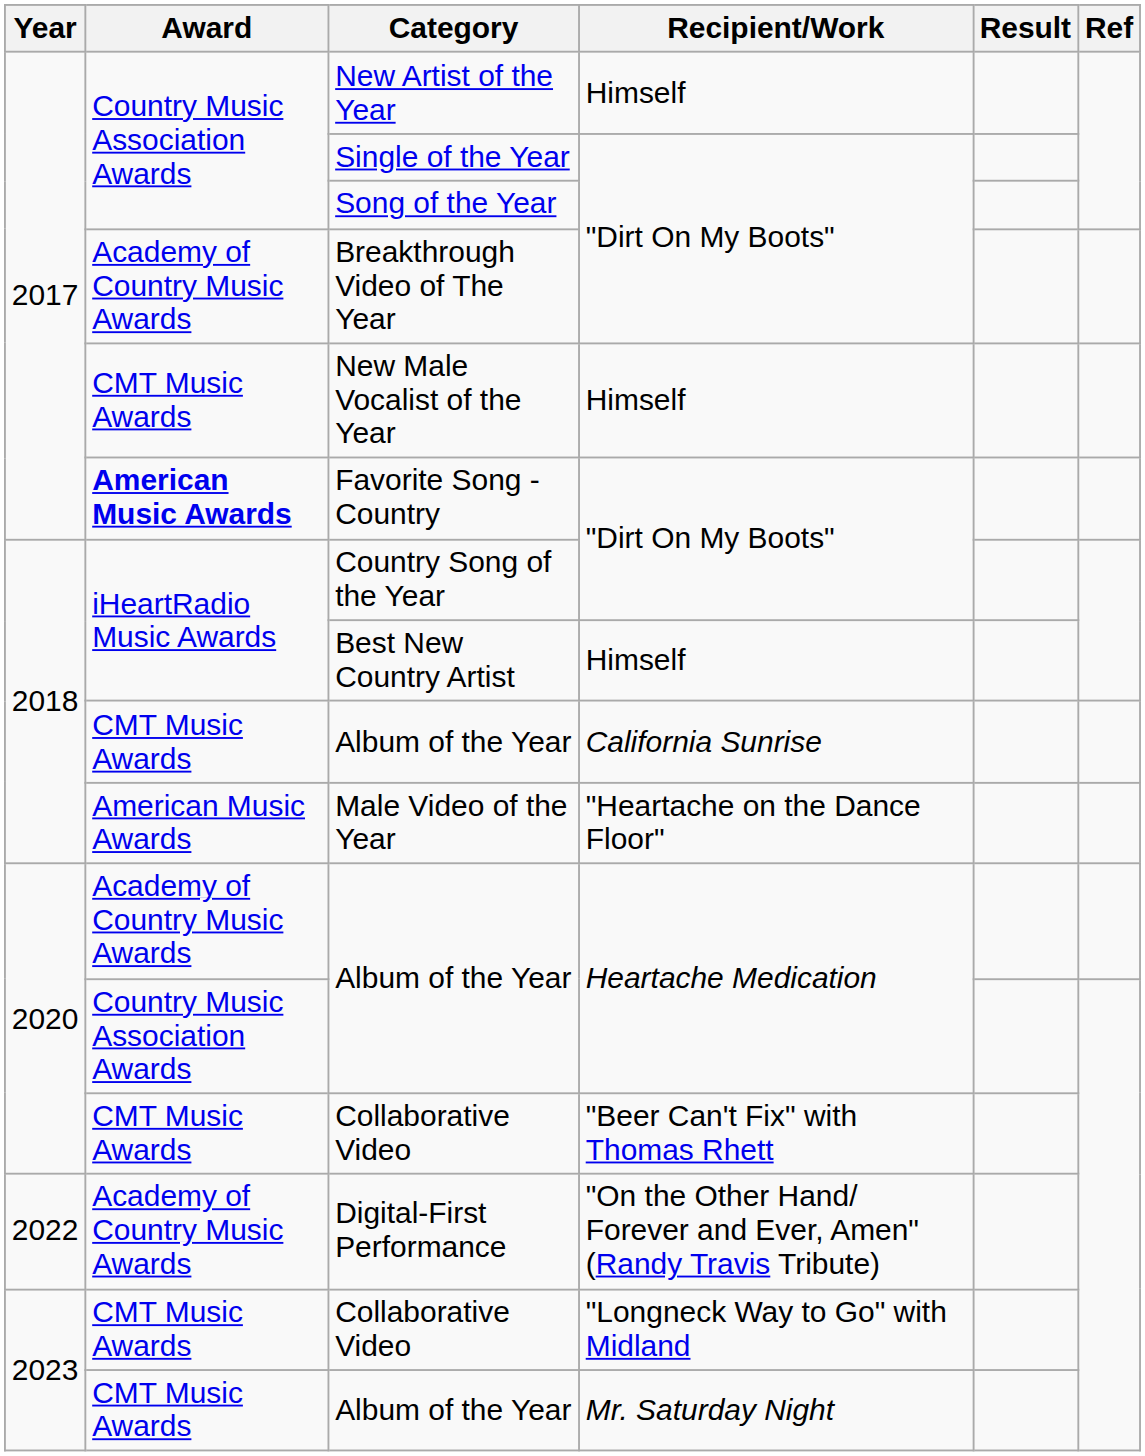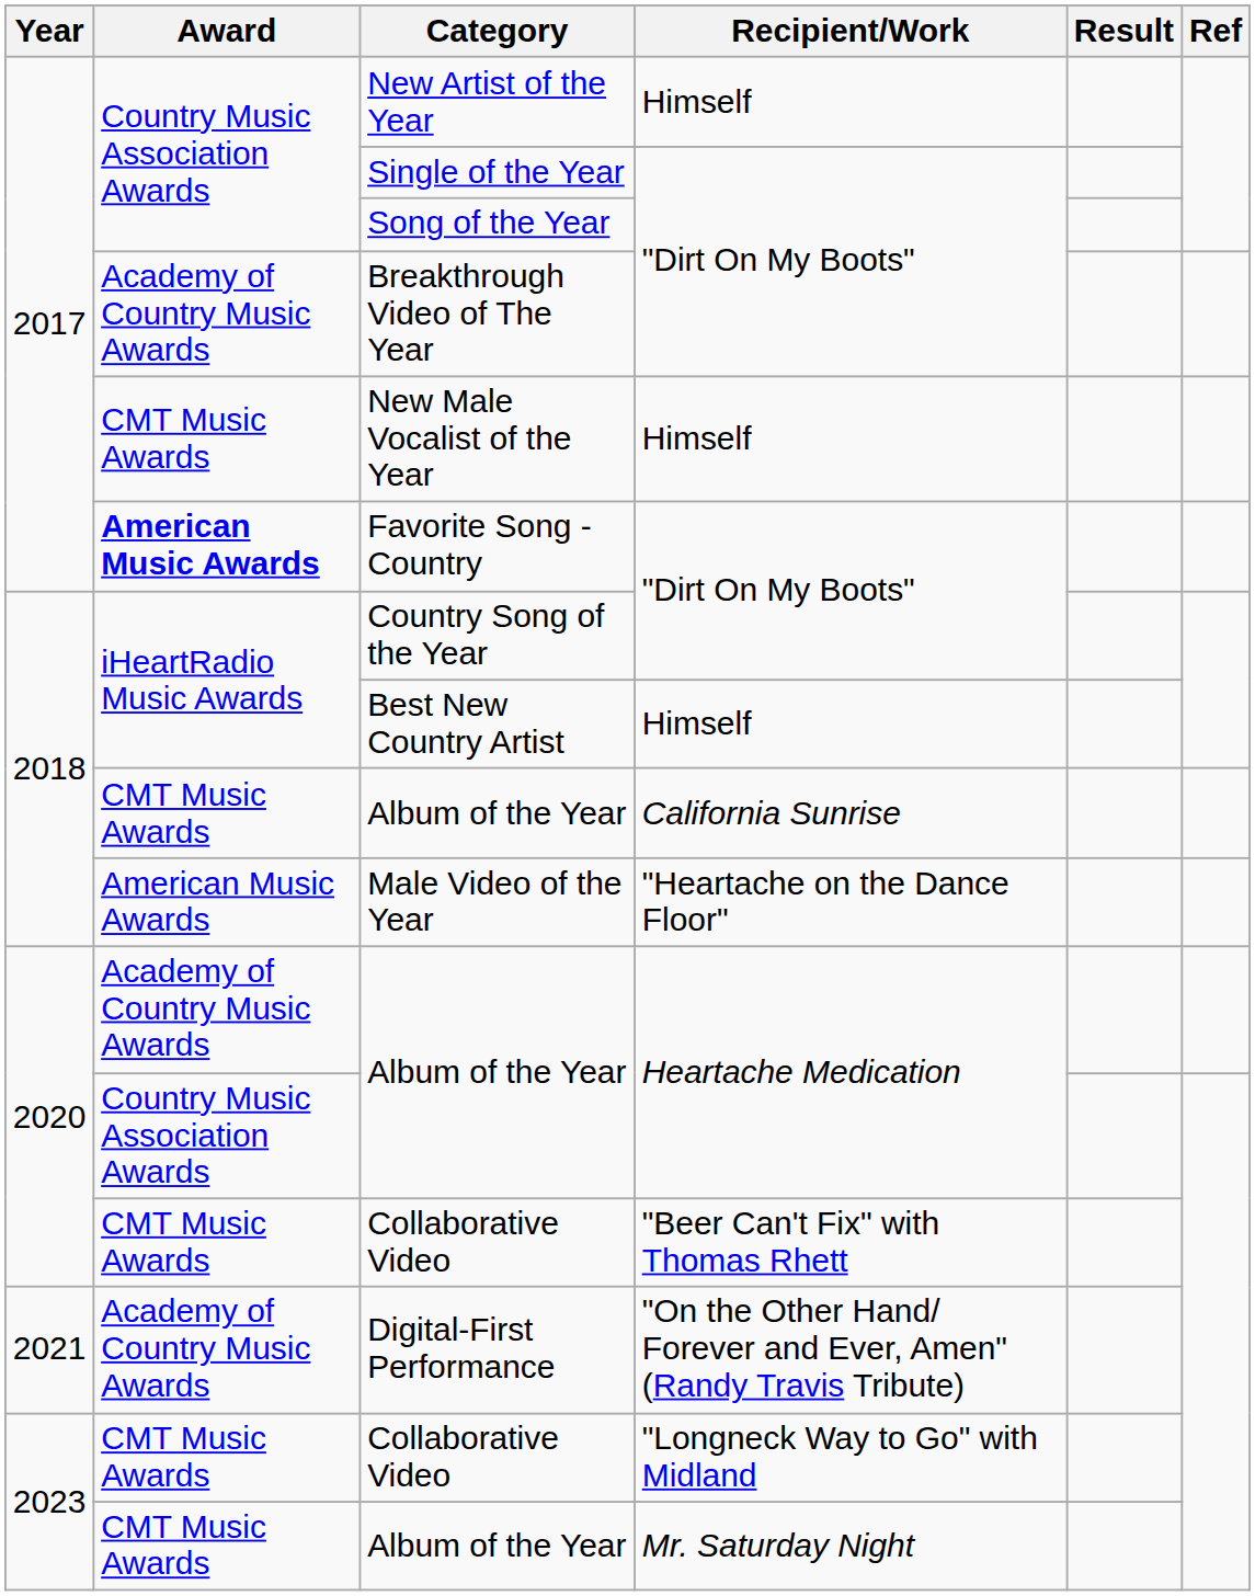 <table class="wikitable">
 <tr>
 <th>Year</th>
 <th>Award</th>
 <th>Category</th>
 <th>Recipient/Work</th>
 <th>Result</th>
 <th>Ref</th>
 </tr>
 <tr>
 <td rowspan="6">2017</td>
 <td rowspan="3"><a href='#'>Country Music Association Awards</a></td>
 <td><a href='#'>New Artist of the Year</a></td>
 <td>Himself</td>
 <td></td>
 <td rowspan="3"></td>
 </tr>
 <tr>
 <td><a href='#'>Single of the Year</a></td>
 <td rowspan="3">"Dirt On My Boots"</td>
 <td></td>
 </tr>
 <tr>
 <td><a href='#'>Song of the Year</a></td>
 <td></td>
 </tr>
 <tr>
 <td><a href='#'>Academy of Country Music Awards</a></td>
 <td>Breakthrough Video of The Year</td>
 <td></td>
 <td></td>
 </tr>
 <tr>
 <td><a href='#'>CMT Music Awards</a></td>
 <td>New Male Vocalist of the Year</td>
 <td>Himself</td>
 <td></td>
 <td></td>
 </tr>
 <tr>
 <td><strong><a href='#'>American Music Awards</a></strong></td>
 <td>Favorite Song - Country</td>
 <td rowspan="2">"Dirt On My Boots"</td>
 <td></td>
 <td></td>
 </tr>
 <tr>
 <td rowspan="4">2018</td>
 <td rowspan="2"><a href='#'>iHeartRadio Music Awards</a></td>
 <td>Country Song of the Year</td>
 <td></td>
 <td rowspan="2"></td>
 </tr>
 <tr>
 <td>Best New Country Artist</td>
 <td>Himself</td>
 <td></td>
 </tr>
 <tr>
 <td><a href='#'>CMT Music Awards</a></td>
 <td>Album of the Year</td>
 <td><em>California Sunrise</em></td>
 <td></td>
 <td></td>
 </tr>
 <tr>
 <td><a href='#'>American Music Awards</a></td>
 <td>Male Video of the Year</td>
 <td>"Heartache on the Dance Floor"</td>
 <td></td>
 </tr>
 <tr>
 <td rowspan="3">2020</td>
 <td><a href='#'>Academy of Country Music Awards</a></td>
 <td rowspan="2">Album of the Year</td>
 <td rowspan="2"><em>Heartache Medication</em></td>
 <td></td>
 <td></td>
 </tr>
 <tr>
 <td><a href='#'>Country Music Association Awards</a></td>
 <td></td>
 </tr>
 <tr>
 <td><a href='#'>CMT Music Awards</a></td>
 <td rowspan="1">Collaborative Video</td>
 <td rowspan="1">"Beer Can't Fix" with <a href='#'>Thomas Rhett</a></td>
 <td></td>
 </tr>
 <tr>
-<td rowspan="1">2022</td>
+<td rowspan="1">2021</td>
 <td><a href='#'>Academy of Country Music Awards</a></td>
 <td rowspan="1">Digital-First Performance</td>
 <td rowspan="1">"On the Other Hand/ Forever and Ever, Amen" (<a href='#'>Randy Travis</a> Tribute)</td>
 <td></td>
 </tr>
 <tr>
 <td rowspan="2">2023</td>
 <td><a href='#'>CMT Music Awards</a></td>
 <td rowspan="1">Collaborative Video</td>
 <td rowspan="1">"Longneck Way to Go" with <a href='#'>Midland</a></td>
 <td></td>
 </tr>
 <tr>
 <td><a href='#'>CMT Music Awards</a></td>
 <td rowspan="1">Album of the Year</td>
 <td rowspan="1"><em>Mr. Saturday Night</em></td>
 <td></td>
 </tr>
 </table>
